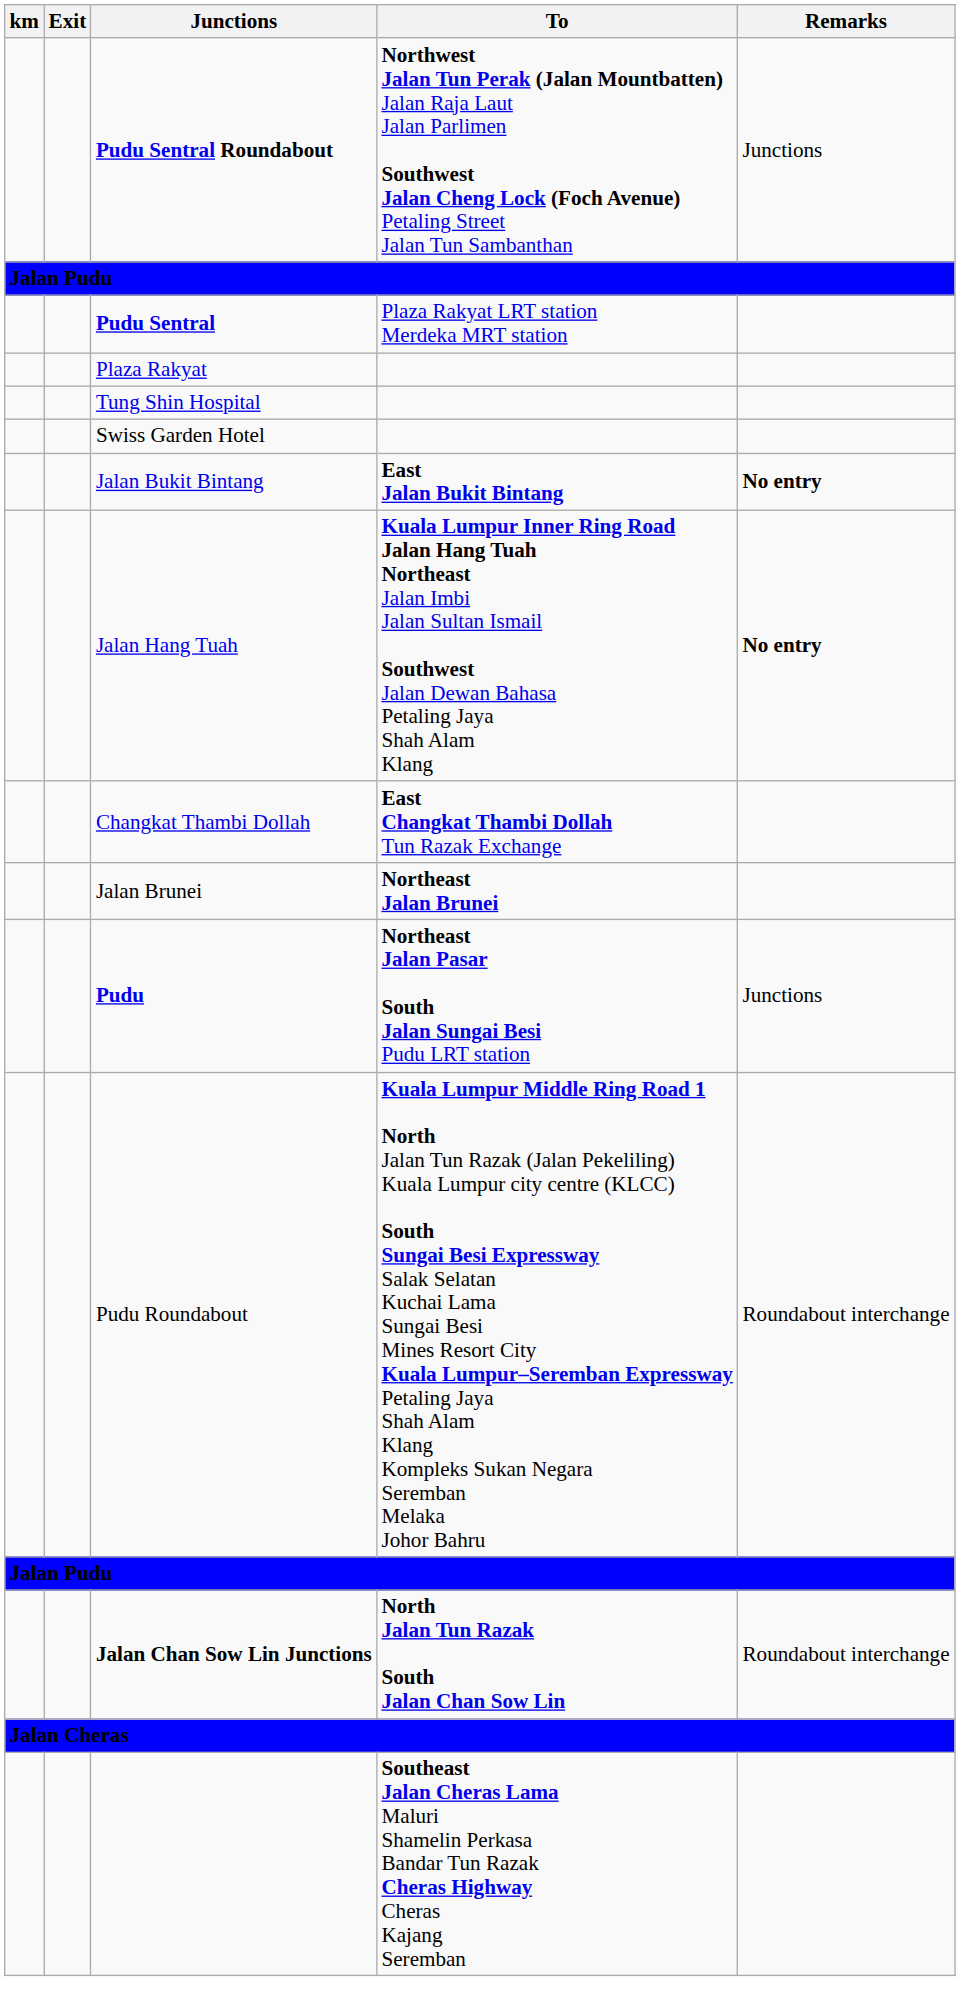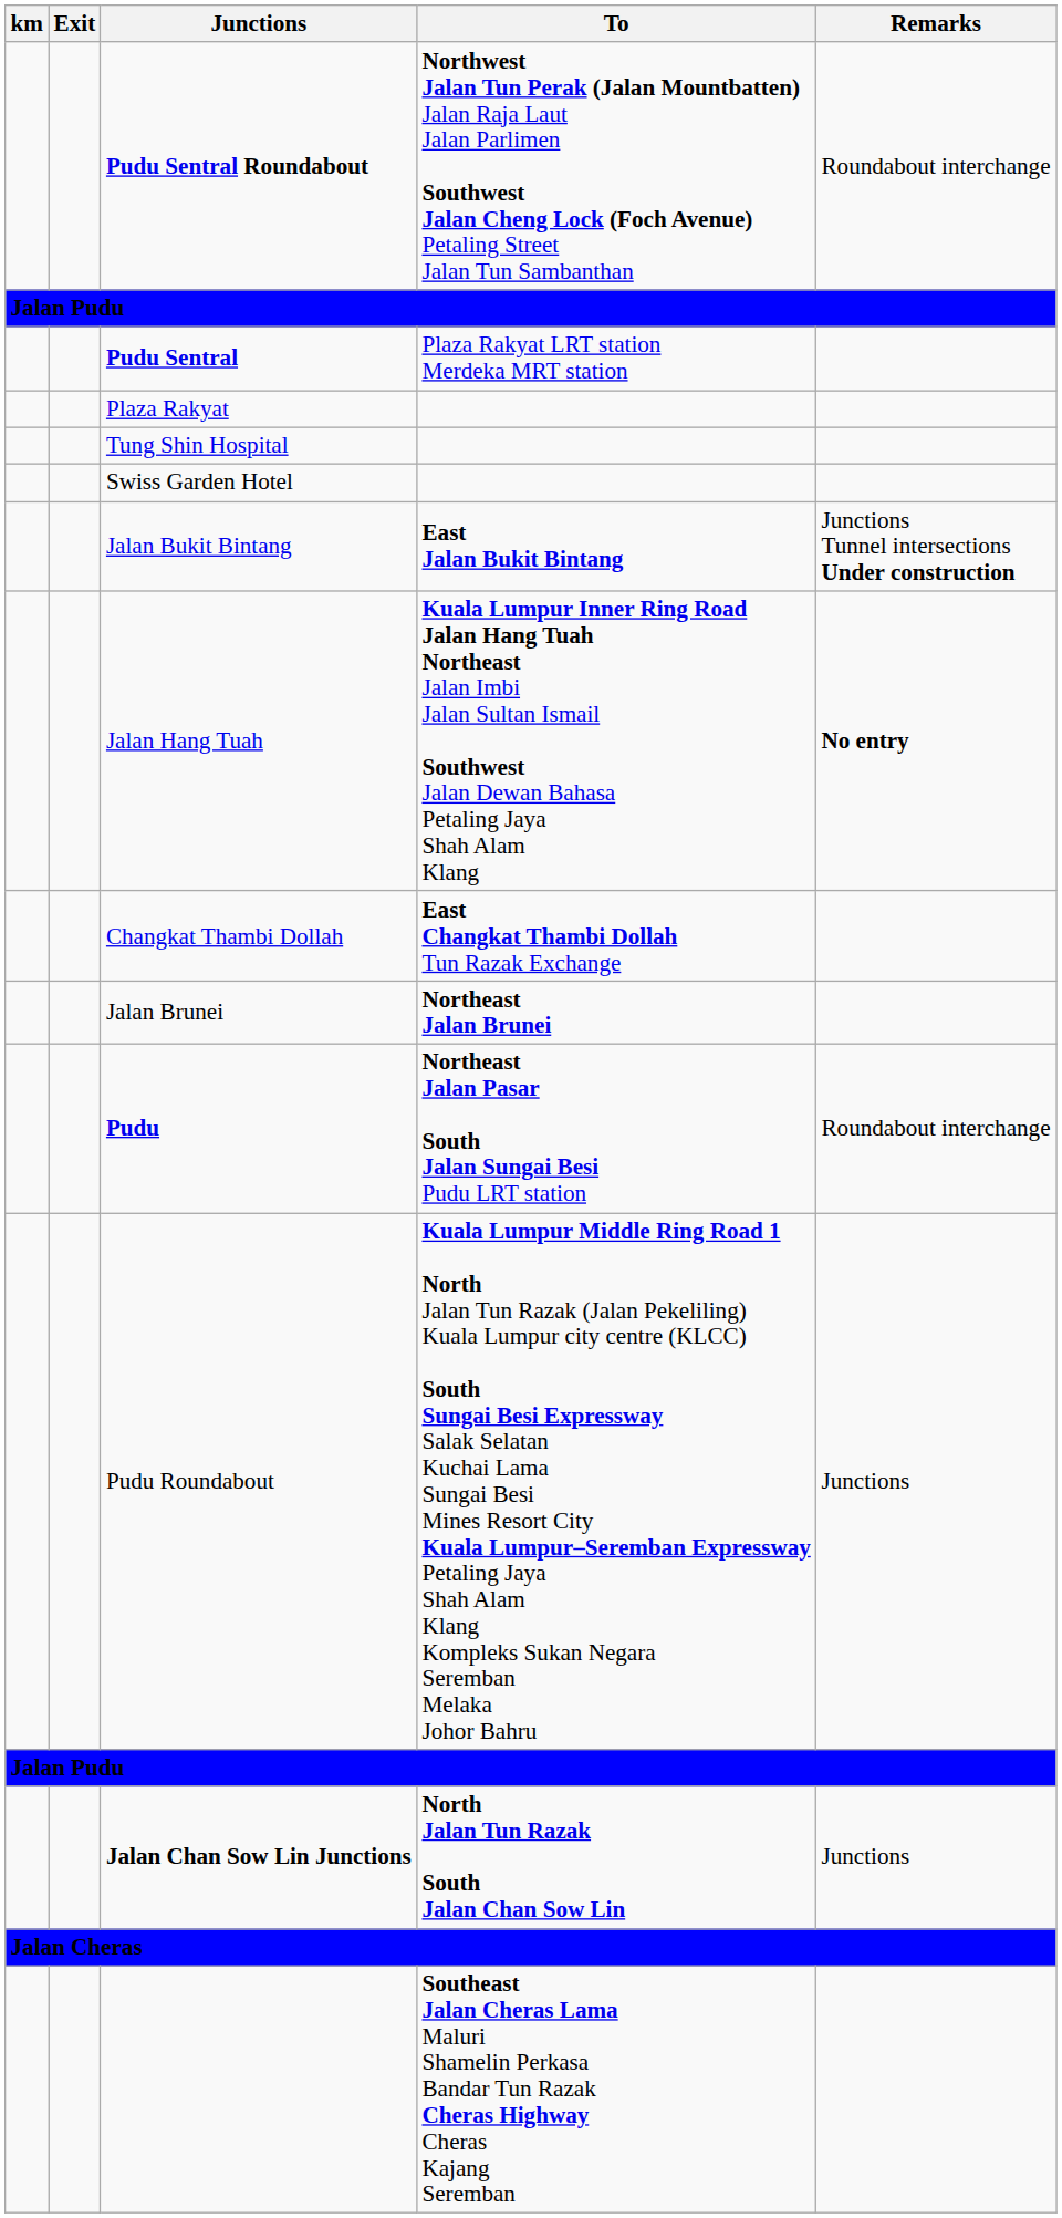 <table class="wikitable">
 <tr>
 <th>km</th>
 <th>Exit</th>
 <th>Junctions</th>
 <th>To</th>
 <th>Remarks</th>
 </tr>
 <tr>
 <td></td>
 <td></td>
 <td><strong><a href='#'>Pudu Sentral</a> Roundabout</strong></td>
 <td><strong>Northwest</strong><br><strong><a href='#'>Jalan Tun Perak</a> (Jalan Mountbatten)</strong><br><a href='#'>Jalan Raja Laut</a><br><a href='#'>Jalan Parlimen</a><br><br><strong>Southwest</strong><br><strong><a href='#'>Jalan Cheng Lock</a> (Foch Avenue)</strong><br><a href='#'>Petaling Street</a><br><a href='#'>Jalan Tun Sambanthan</a></td>
-<td>Junctions</td>
+<td>Roundabout interchange</td>
 </tr>
 <tr>
 <td style="width:600px" colspan="6" style="text-align:center" bgcolor="blue"><strong><span>Jalan Pudu</span></strong></td>
 </tr>
 <tr>
 <td></td>
 <td></td>
 <td><strong><a href='#'>Pudu Sentral</a></strong></td>
 <td> <a href='#'>Plaza Rakyat LRT station</a><br> <a href='#'>Merdeka MRT station</a></td>
 <td></td>
 </tr>
 <tr>
 <td></td>
 <td></td>
 <td><a href='#'>Plaza Rakyat</a></td>
 <td></td>
 <td></td>
 </tr>
 <tr>
 <td></td>
 <td></td>
 <td><a href='#'>Tung Shin Hospital</a> </td>
 <td></td>
 <td></td>
 </tr>
 <tr>
 <td></td>
 <td></td>
 <td>Swiss Garden Hotel</td>
 <td></td>
 <td></td>
 </tr>
 <tr>
 <td></td>
 <td></td>
 <td><a href='#'>Jalan Bukit Bintang</a></td>
 <td><strong>East</strong><br><strong><a href='#'>Jalan Bukit Bintang</a></strong></td>
-<td><strong>No entry</strong></td>
+<td>Junctions<br>Tunnel intersections<br><strong>Under construction</strong></td>
 </tr>
 <tr>
 <td></td>
 <td></td>
 <td><a href='#'>Jalan Hang Tuah</a></td>
 <td><strong><a href='#'>Kuala Lumpur Inner Ring Road</a></strong><br><strong>Jalan Hang Tuah</strong><br><strong>Northeast</strong><br><a href='#'>Jalan Imbi</a><br><a href='#'>Jalan Sultan Ismail</a><br><br><strong>Southwest</strong><br><a href='#'>Jalan Dewan Bahasa</a><br>Petaling Jaya<br>Shah Alam<br>Klang</td>
 <td><strong>No entry</strong></td>
 </tr>
 <tr>
 <td></td>
 <td></td>
 <td><a href='#'>Changkat Thambi Dollah</a></td>
 <td><strong>East</strong><br><strong><a href='#'>Changkat Thambi Dollah</a></strong><br><a href='#'>Tun Razak Exchange</a></td>
 <td></td>
 </tr>
 <tr>
 <td></td>
 <td></td>
 <td>Jalan Brunei</td>
 <td><strong>Northeast</strong><br><strong><a href='#'>Jalan Brunei</a></strong></td>
 <td></td>
 </tr>
 <tr>
 <td></td>
 <td></td>
 <td><strong><a href='#'>Pudu</a></strong></td>
 <td><strong>Northeast</strong><br><strong><a href='#'>Jalan Pasar</a></strong><br><br><strong>South</strong><br><strong><a href='#'>Jalan Sungai Besi</a></strong><br> <a href='#'>Pudu LRT station</a></td>
-<td>Junctions</td>
+<td>Roundabout interchange</td>
 </tr>
 <tr>
 <td></td>
 <td></td>
 <td>Pudu Roundabout</td>
 <td><strong><a href='#'>Kuala Lumpur Middle Ring Road 1</a></strong><br><br><strong>North</strong><br>Jalan Tun Razak (Jalan Pekeliling)<br>Kuala Lumpur city centre (KLCC)<br><br><strong>South</strong><br> <strong><a href='#'>Sungai Besi Expressway</a></strong><br>Salak Selatan<br>Kuchai Lama<br>Sungai Besi<br>Mines Resort City<br>  <strong><a href='#'>Kuala Lumpur–Seremban Expressway</a></strong><br>Petaling Jaya<br>Shah Alam<br>Klang<br>Kompleks Sukan Negara<br>Seremban<br>Melaka<br>Johor Bahru</td>
-<td>Roundabout interchange</td>
+<td>Junctions</td>
 </tr>
 <tr>
 <td style="width:600px" colspan="6" style="text-align:center" bgcolor="blue"><strong><span>Jalan Pudu</span></strong></td>
 </tr>
 <tr>
 <td></td>
 <td></td>
 <td><strong>Jalan Chan Sow Lin Junctions</strong></td>
 <td><strong>North</strong><br><strong><a href='#'>Jalan Tun Razak</a></strong><br><br><strong>South</strong><br><strong><a href='#'>Jalan Chan Sow Lin</a></strong></td>
-<td>Roundabout interchange</td>
+<td>Junctions</td>
 </tr>
 <tr>
 <td style="width:600px" colspan="6" style="text-align:center" bgcolor="blue"><strong><span>Jalan Cheras</span></strong></td>
 </tr>
 <tr>
 <td></td>
 <td></td>
 <td></td>
 <td><strong>Southeast</strong><br><strong><a href='#'>Jalan Cheras Lama</a></strong><br>Maluri<br>Shamelin Perkasa<br>Bandar Tun Razak<br> <strong><a href='#'>Cheras Highway</a></strong><br>Cheras<br>Kajang<br>Seremban</td>
 <td></td>
 </tr>
 </table>
